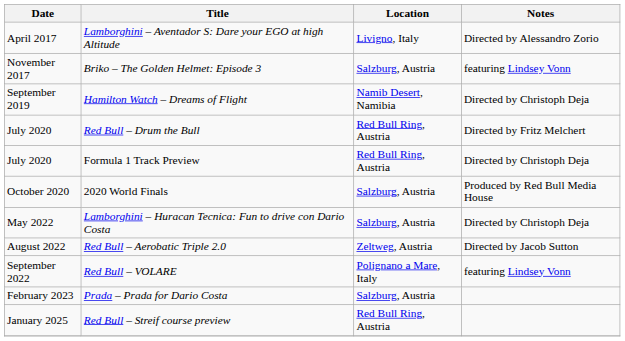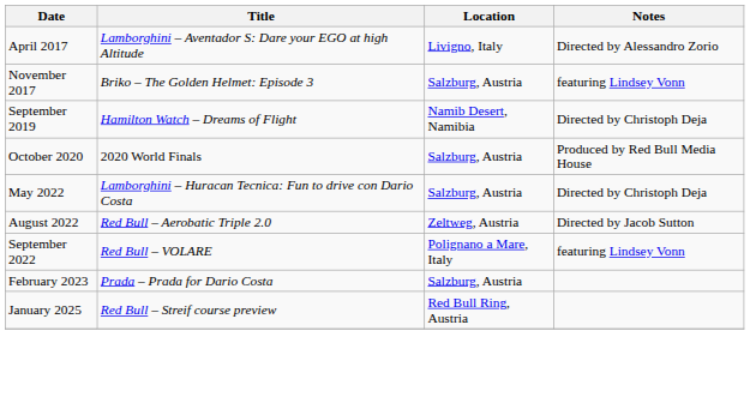 <table class="wikitable plainrowheaders">
 <tr>
 <th>Date</th>
 <th>Title</th>
 <th>Location</th>
 <th>Notes</th>
 </tr>
 <tr>
 <td>April 2017</td>
 <td><em><a href='#'>Lamborghini</a> – Aventador S: Dare your EGO at high Altitude</em></td>
 <td><a href='#'>Livigno</a>, Italy</td>
 <td>Directed by Alessandro Zorio</td>
 </tr>
 <tr>
 <td>November 2017</td>
 <td><em>Briko – The Golden Helmet: Episode 3</em></td>
 <td><a href='#'>Salzburg</a>, Austria</td>
 <td>featuring <a href='#'>Lindsey Vonn</a></td>
 </tr>
 <tr>
 <td>September 2019</td>
 <td><em><a href='#'>Hamilton Watch</a> – Dreams of Flight</em></td>
 <td><a href='#'>Namib Desert</a>, Namibia</td>
-<td>Directed by Christoph Deja</td>
-</tr>
-<tr>
-<td>July 2020</td>
-<td><em><a href='#'>Red Bull</a> – Drum the Bull</em></td>
-<td><a href='#'>Red Bull Ring</a>, Austria</td>
-<td>Directed by Fritz Melchert</td>
-</tr>
-<tr>
-<td>July 2020</td>
-<td>Formula 1 Track Preview<em></td>
-<td><a href='#'>Red Bull Ring</a>, Austria</td>
 <td>Directed by Christoph Deja</td>
 </tr>
 <tr>
 <td>October 2020</td>
 <td>2020 World Finals</em></td>
 <td><a href='#'>Salzburg</a>, Austria</td>
 <td>Produced by Red Bull Media House</td>
 </tr>
 <tr>
 <td>May 2022</td>
 <td><em><a href='#'>Lamborghini</a> – Huracan Tecnica: Fun to drive con Dario Costa</em></td>
 <td><a href='#'>Salzburg</a>, Austria</td>
 <td>Directed by Christoph Deja</td>
 </tr>
 <tr>
 <td>August 2022</td>
 <td><em><a href='#'>Red Bull</a> – Aerobatic Triple 2.0</em></td>
 <td><a href='#'>Zeltweg</a>, Austria</td>
 <td>Directed by Jacob Sutton</td>
 </tr>
 <tr>
 <td>September 2022</td>
 <td><em><a href='#'>Red Bull</a> – VOLARE</em></td>
 <td><a href='#'>Polignano a Mare</a>, Italy</td>
 <td>featuring <a href='#'>Lindsey Vonn</a></td>
 </tr>
 <tr>
 <td>February 2023</td>
 <td><em><a href='#'>Prada</a> – Prada for Dario Costa</em></td>
 <td><a href='#'>Salzburg</a>, Austria</td>
 <td Directed by Jacob Sutton></td>
 </tr>
 <tr>
 <td>January 2025</td>
 <td><em><a href='#'>Red Bull</a> – Streif course preview</em></td>
 <td><a href='#'>Red Bull Ring</a>, Austria</td>
 <td Directed by Christopher Thoresan></td>
 </tr>
 <tr>
 </tr>
 </table>
